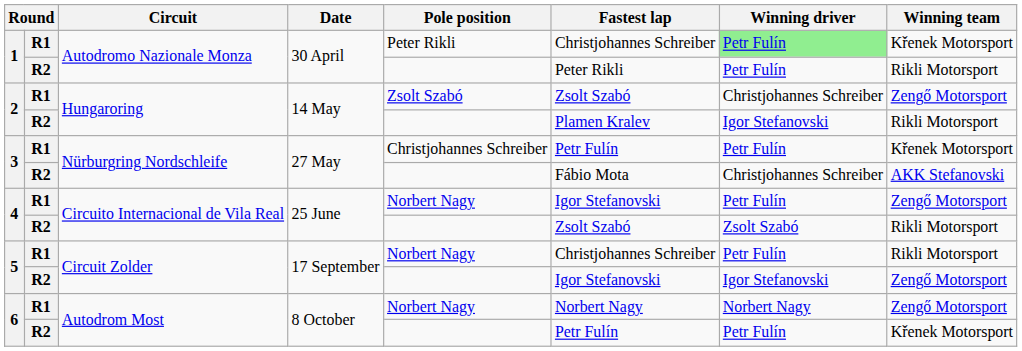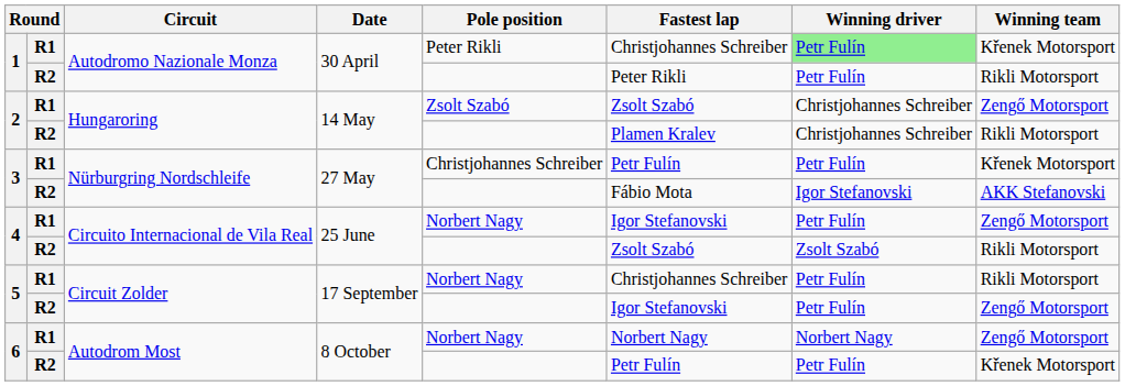 <table class="wikitable" style="font-size: 85%">
 <tr>
 <th colspan=2>Round</th>
 <th>Circuit</th>
 <th>Date</th>
 <th>Pole position</th>
 <th>Fastest lap</th>
 <th>Winning driver</th>
 <th>Winning team</th>
 </tr>
 <tr>
 <th rowspan=2>1</th>
 <th>R1</th>
 <td rowspan=2> <a href='#'>Autodromo Nazionale Monza</a></td>
 <td rowspan=2>30 April</td>
 <td> Peter Rikli</td>
 <td> Christjohannes Schreiber</td>
 <td style="background: lightgreen;"> <a href='#'>Petr Fulín</a></td>
 <td> Křenek Motorsport</td>
 </tr>
 <tr>
 <th>R2</th>
 <td></td>
 <td> Peter Rikli</td>
 <td> <a href='#'>Petr Fulín</a></td>
 <td> Rikli Motorsport</td>
 </tr>
 <tr>
 <th rowspan=2>2</th>
 <th>R1</th>
 <td rowspan=2> <a href='#'>Hungaroring</a></td>
 <td rowspan=2>14 May</td>
 <td> <a href='#'>Zsolt Szabó</a></td>
 <td> <a href='#'>Zsolt Szabó</a></td>
 <td> Christjohannes Schreiber</td>
 <td> <a href='#'>Zengő Motorsport</a></td>
 </tr>
 <tr>
 <th>R2</th>
 <td></td>
 <td> <a href='#'>Plamen Kralev</a></td>
-<td> <a href='#'>Igor Stefanovski</a></td>
+<td> Christjohannes Schreiber</td>
 <td> Rikli Motorsport</td>
 </tr>
 <tr>
 <th rowspan=2>3</th>
 <th>R1</th>
 <td rowspan=2> <a href='#'>Nürburgring Nordschleife</a></td>
 <td rowspan=2>27 May</td>
 <td> Christjohannes Schreiber</td>
 <td> <a href='#'>Petr Fulín</a></td>
 <td> <a href='#'>Petr Fulín</a></td>
 <td> Křenek Motorsport</td>
 </tr>
 <tr>
 <th>R2</th>
 <td></td>
 <td> Fábio Mota</td>
-<td> Christjohannes Schreiber</td>
+<td> <a href='#'>Igor Stefanovski</a></td>
 <td> <a href='#'>AKK Stefanovski</a></td>
 </tr>
 <tr>
 <th rowspan=2>4</th>
 <th>R1</th>
 <td rowspan=2> <a href='#'>Circuito Internacional de Vila Real</a></td>
 <td rowspan=2>25 June</td>
 <td> <a href='#'>Norbert Nagy</a></td>
 <td> <a href='#'>Igor Stefanovski</a></td>
 <td> <a href='#'>Petr Fulín</a></td>
 <td> <a href='#'>Zengő Motorsport</a></td>
 </tr>
 <tr>
 <th>R2</th>
 <td></td>
 <td> <a href='#'>Zsolt Szabó</a></td>
 <td> <a href='#'>Zsolt Szabó</a></td>
 <td> Rikli Motorsport</td>
 </tr>
 <tr>
 <th rowspan=2>5</th>
 <th>R1</th>
 <td rowspan=2> <a href='#'>Circuit Zolder</a></td>
 <td rowspan=2>17 September</td>
 <td> <a href='#'>Norbert Nagy</a></td>
 <td> Christjohannes Schreiber</td>
 <td> <a href='#'>Petr Fulín</a></td>
 <td> Rikli Motorsport</td>
 </tr>
 <tr>
 <th>R2</th>
 <td></td>
 <td> <a href='#'>Igor Stefanovski</a></td>
-<td> <a href='#'>Igor Stefanovski</a></td>
+<td> <a href='#'>Petr Fulín</a></td>
 <td> <a href='#'>Zengő Motorsport</a></td>
 </tr>
 <tr>
 <th rowspan=2>6</th>
 <th>R1</th>
 <td rowspan=2> <a href='#'>Autodrom Most</a></td>
 <td rowspan=2>8 October</td>
 <td> <a href='#'>Norbert Nagy</a></td>
 <td> <a href='#'>Norbert Nagy</a></td>
 <td> <a href='#'>Norbert Nagy</a></td>
 <td> <a href='#'>Zengő Motorsport</a></td>
 </tr>
 <tr>
 <th>R2</th>
 <td></td>
 <td> <a href='#'>Petr Fulín</a></td>
 <td> <a href='#'>Petr Fulín</a></td>
 <td> Křenek Motorsport</td>
 </tr>
 </table>
